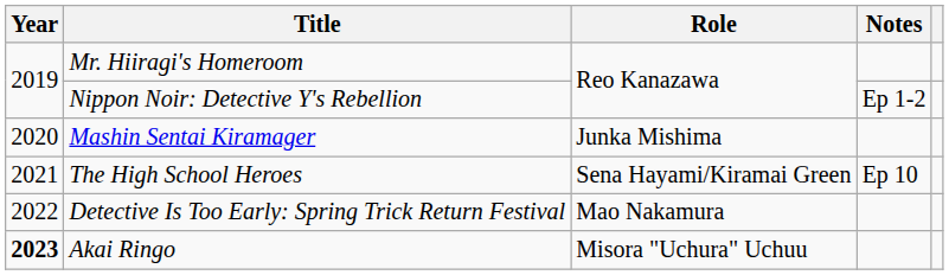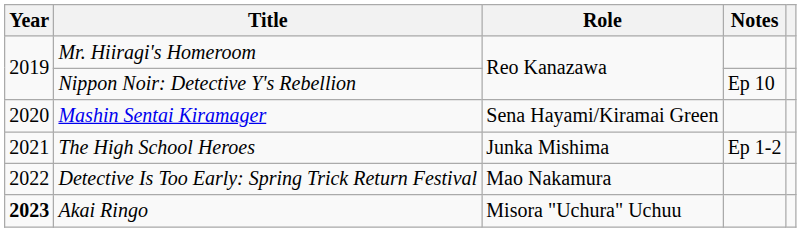 <table class="wikitable">
 <tr>
 <th>Year</th>
 <th>Title</th>
 <th>Role</th>
 <th>Notes</th>
 <th></th>
 </tr>
 <tr>
 <td rowspan="2">2019</td>
 <td><em>Mr. Hiiragi's Homeroom</em></td>
 <td rowspan="2">Reo Kanazawa</td>
 <td></td>
 <td></td>
 </tr>
 <tr>
 <td><em>Nippon Noir: Detective Y's Rebellion</em></td>
-<td>Ep 1-2</td>
+<td>Ep 10</td>
 <td></td>
 </tr>
 <tr>
 <td rowspan="1">2020</td>
 <td><em><a href='#'>Mashin Sentai Kiramager</a></em></td>
-<td>Junka Mishima</td>
+<td>Sena Hayami/Kiramai Green</td>
 <td></td>
 <td></td>
 </tr>
 <tr>
 <td>2021</td>
 <td><em>The High School Heroes</em></td>
-<td>Sena Hayami/Kiramai Green</td>
-<td>Ep 10</td>
+<td>Junka Mishima</td>
+<td>Ep 1-2</td>
 <td></td>
 </tr>
 <tr>
 <td>2022</td>
 <td><em>Detective Is Too Early: Spring Trick Return Festival</em></td>
 <td>Mao Nakamura</td>
 <td></td>
 <td></td>
 </tr>
 <tr>
 <td><strong>2023</strong></td>
 <td><em>Akai Ringo</em></td>
 <td>Misora "Uchura" Uchuu</td>
 <td></td>
 <td></td>
 </tr>
 </table>
